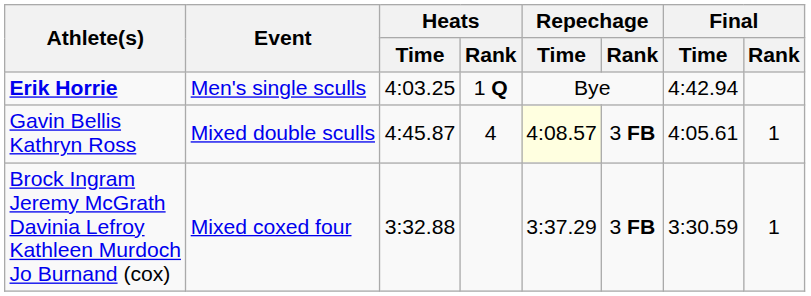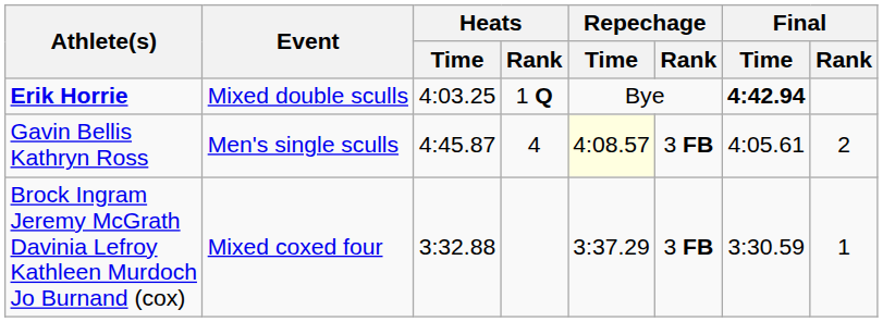 <table class="wikitable">
 <tr>
 <th rowspan="2">Athlete(s)</th>
 <th rowspan="2">Event</th>
 <th colspan="2">Heats</th>
 <th colspan="2">Repechage</th>
 <th colspan="2">Final</th>
 </tr>
 <tr>
 <th>Time</th>
 <th>Rank</th>
 <th>Time</th>
 <th>Rank</th>
 <th>Time</th>
 <th>Rank</th>
 </tr>
 <tr>
 <td><strong><a href='#'>Erik Horrie</a></strong></td>
-<td><a href='#'>Men's single sculls</a></td>
+<td><a href='#'>Mixed double sculls</a></td>
 <td align="center">4:03.25</td>
 <td align="center">1 <strong>Q</strong></td>
 <td align="center" colspan=2>Bye</td>
-<td align="center">4:42.94</td>
+<td align="center"><strong>4:42.94</strong></td>
 <td align="center"></td>
 </tr>
 <tr>
 <td><a href='#'>Gavin Bellis</a><br><a href='#'>Kathryn Ross</a></td>
-<td><a href='#'>Mixed double sculls</a></td>
+<td><a href='#'>Men's single sculls</a></td>
 <td align="center">4:45.87</td>
 <td align="center">4</td>
 <td align="center" style="background: lightyellow;">4:08.57</td>
 <td align="center">3 <strong>FB</strong></td>
 <td align="center">4:05.61</td>
-<td align="center">1</td>
+<td align="center">2</td>
 </tr>
 <tr>
 <td><a href='#'>Brock Ingram</a> <br><a href='#'>Jeremy McGrath</a> <br> <a href='#'>Davinia Lefroy</a> <br> <a href='#'>Kathleen Murdoch</a> <br> <a href='#'>Jo Burnand</a> (cox)</td>
 <td><a href='#'>Mixed coxed four</a></td>
 <td align="center">3:32.88</td>
 <td align="center"></td>
 <td align="center">3:37.29</td>
 <td align="center">3 <strong>FB</strong></td>
 <td align="center">3:30.59</td>
 <td align="center">1</td>
 </tr>
 </table>
